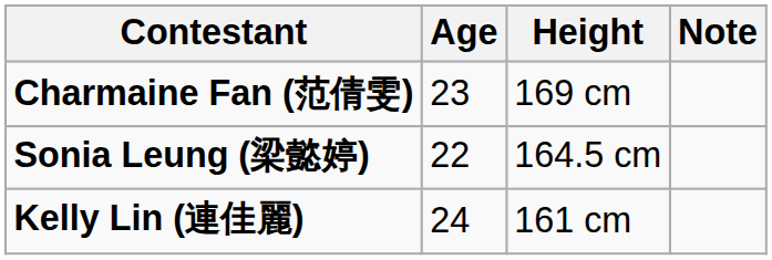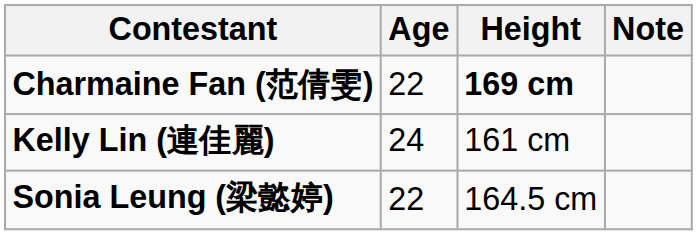 <table class="sortable wikitable">
 <tr>
 <th>Contestant</th>
 <th>Age</th>
 <th>Height</th>
 <th>Note</th>
 </tr>
 <tr>
 <td><strong> Charmaine Fan (范倩雯) </strong></td>
-<td>23</td>
-<td>169 cm</td>
+<td>22</td>
+<td><strong>169 cm</strong></td>
+<td></td>
+</tr>
+<tr>
+<td><strong> Kelly Lin (連佳麗) </strong></td>
+<td>24</td>
+<td>161 cm</td>
 <td></td>
 </tr>
 <tr>
 <td><strong> Sonia Leung (梁懿婷) </strong></td>
 <td>22</td>
 <td>164.5 cm</td>
 <td></td>
 </tr>
-<tr>
-<td><strong> Kelly Lin (連佳麗) </strong></td>
-<td>24</td>
-<td>161 cm</td>
-<td></td>
-</tr>
 </table>
